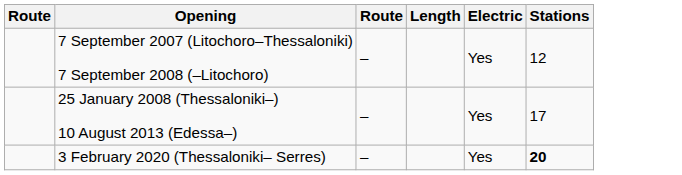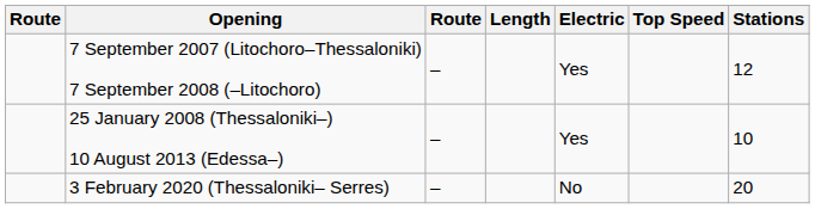 <table class=wikitable>
 <tr>
 <th>Route</th>
 <th>Opening</th>
 <th>Route</th>
 <th>Length</th>
 <th>Electric</th>
+<th>Top Speed</th>
 <th>Stations</th>
 </tr>
 <tr>
 <td></td>
 <td>7 September 2007 (Litochoro–Thessaloniki)<br><br>7 September 2008 (–Litochoro)</td>
 <td>–</td>
 <td></td>
 <td>Yes</td>
+<td></td>
 <td>12</td>
 </tr>
 <tr>
 <td></td>
 <td>25 January 2008 (Thessaloniki–)<br><br>10 August 2013 (Edessa–)</td>
 <td>–</td>
 <td></td>
 <td>Yes</td>
-<td>17</td>
+<td></td>
+<td>10</td>
 </tr>
 <tr>
 <td></td>
 <td>3 February 2020 (Thessaloniki– Serres)</td>
 <td>–</td>
 <td></td>
-<td>Yes</td>
-<td><strong>20</strong></td>
+<td>No</td>
+<td></td>
+<td>20</td>
 </tr>
 </table>
